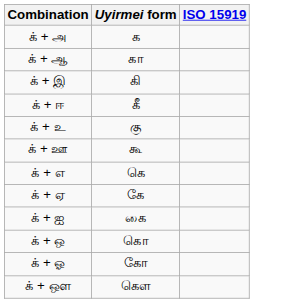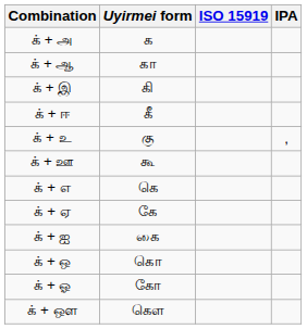 <table class="wikitable" style="text-align:center;">
 <tr>
 <th>Combination</th>
 <th><em>Uyirmei</em> form</th>
 <th><a href='#'>ISO 15919</a></th>
+<th>IPA</th>
 </tr>
 <tr>
 <td lang="ta">க் + அ</td>
 <td lang="ta">க</td>
+<td></td>
 <td></td>
 </tr>
 <tr>
 <td lang="ta">க் + ஆ</td>
 <td lang="ta">கா</td>
 <td></td>
+<td></td>
 </tr>
 <tr>
 <td lang="ta">க் + இ</td>
 <td lang="ta">கி</td>
+<td></td>
 <td></td>
 </tr>
 <tr>
 <td lang="ta">க் + ஈ</td>
 <td lang="ta">கீ</td>
 <td></td>
+<td></td>
 </tr>
 <tr>
 <td lang="ta">க் + உ</td>
 <td lang="ta">கு</td>
 <td></td>
+<td>, </td>
 </tr>
 <tr>
 <td lang="ta">க் + ஊ</td>
 <td lang="ta">கூ</td>
+<td></td>
 <td></td>
 </tr>
 <tr>
 <td lang="ta">க் + எ</td>
 <td lang="ta">கெ</td>
 <td></td>
+<td></td>
 </tr>
 <tr>
 <td lang="ta">க் + ஏ</td>
 <td lang="ta">கே</td>
+<td></td>
 <td></td>
 </tr>
 <tr>
 <td lang="ta">க் + ஐ</td>
 <td lang="ta">கை</td>
 <td></td>
+<td></td>
 </tr>
 <tr>
 <td lang="ta">க் + ஒ</td>
 <td lang="ta">கொ</td>
+<td></td>
 <td></td>
 </tr>
 <tr>
 <td lang="ta">க் + ஓ</td>
 <td lang="ta">கோ</td>
 <td></td>
+<td></td>
 </tr>
 <tr>
 <td lang="ta">க் + ஔ</td>
 <td lang="ta">கௌ</td>
 <td></td>
+<td></td>
 </tr>
 </table>
